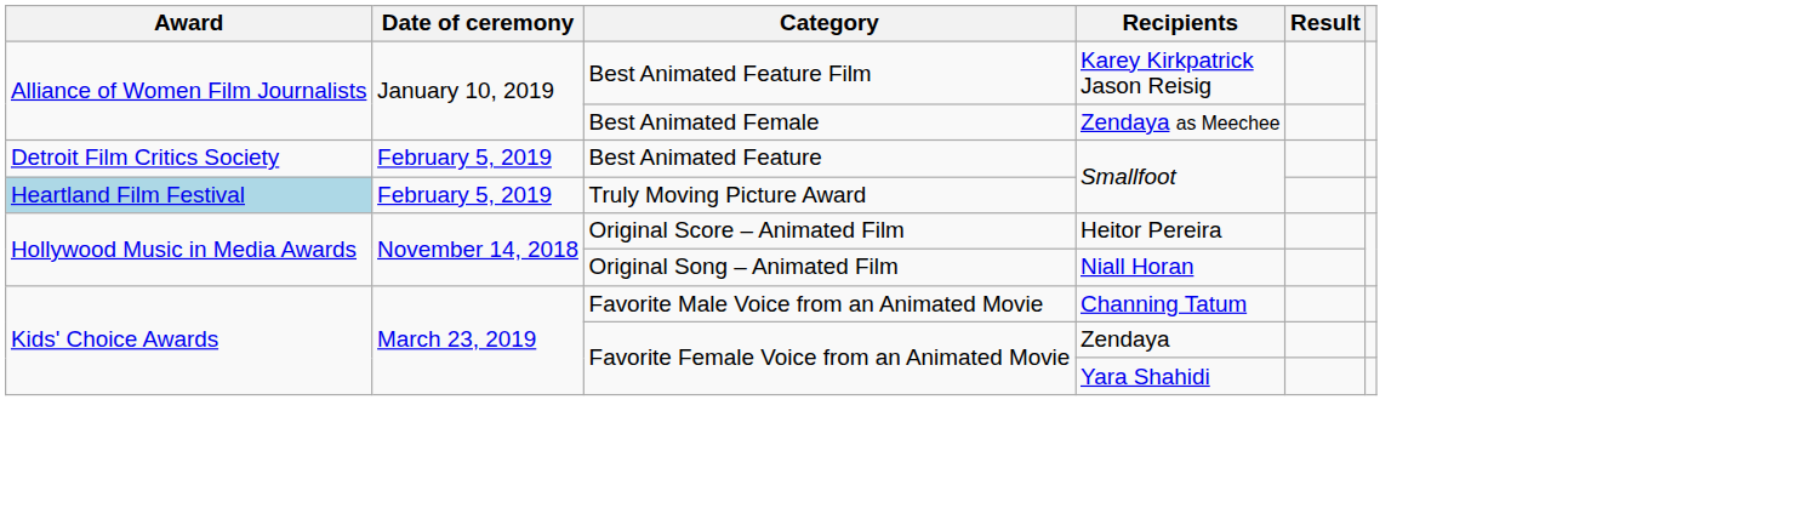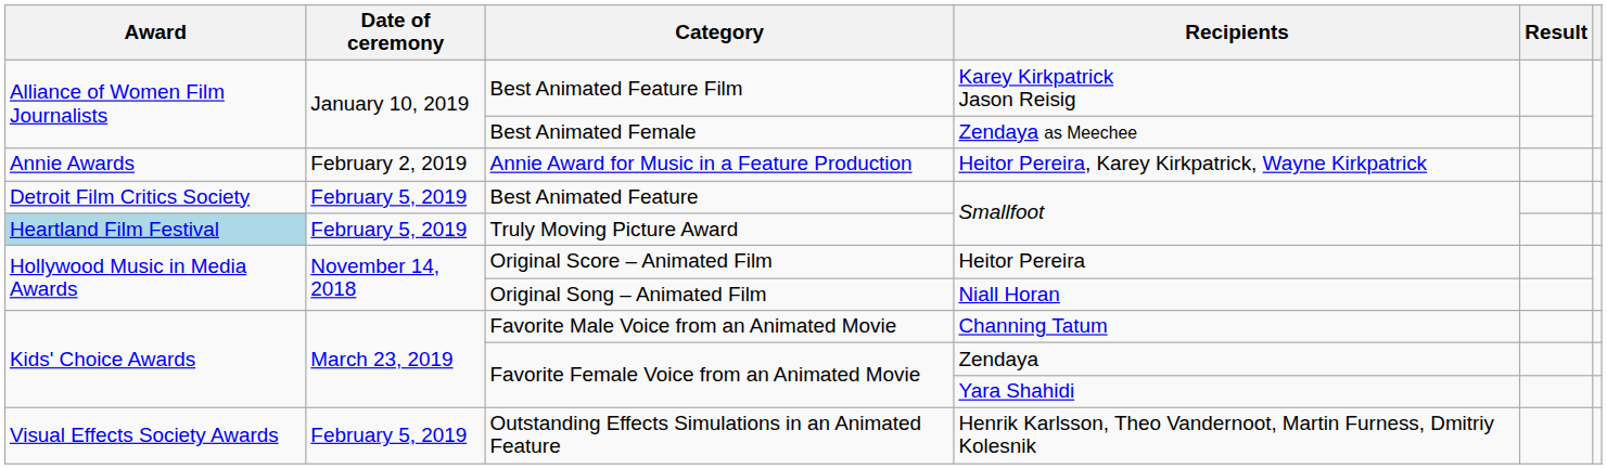 <table class="wikitable sortable">
 <tr>
 <th>Award</th>
 <th>Date of ceremony</th>
 <th>Category</th>
 <th>Recipients</th>
 <th>Result</th>
 <th class="unsortable"></th>
 </tr>
 <tr>
 <td rowspan="2"><a href='#'>Alliance of Women Film Journalists</a></td>
 <td rowspan="2">January 10, 2019</td>
 <td>Best Animated Feature Film</td>
 <td><a href='#'>Karey Kirkpatrick</a><br>Jason Reisig</td>
 <td></td>
 <td rowspan="2"></td>
 </tr>
 <tr>
 <td>Best Animated Female</td>
 <td><a href='#'>Zendaya</a> <small>as Meechee</small></td>
+<td></td>
+</tr>
+<tr>
+<td><a href='#'>Annie Awards</a></td>
+<td>February 2, 2019</td>
+<td><a href='#'>Annie Award for Music in a Feature Production</a></td>
+<td><a href='#'>Heitor Pereira</a>, Karey Kirkpatrick, <a href='#'>Wayne Kirkpatrick</a></td>
+<td></td>
 <td></td>
 </tr>
 <tr>
 <td><a href='#'>Detroit Film Critics Society</a></td>
 <td><a href='#'>February 5, 2019</a></td>
 <td>Best Animated Feature</td>
 <td rowspan="2"><em>Smallfoot</em></td>
 <td></td>
 <td></td>
 </tr>
 <tr>
 <td style="background: lightblue;"><a href='#'>Heartland Film Festival</a></td>
 <td><a href='#'>February 5, 2019</a></td>
 <td>Truly Moving Picture Award</td>
 <td></td>
 <td></td>
 </tr>
 <tr>
 <td rowspan="2"><a href='#'>Hollywood Music in Media Awards</a></td>
 <td rowspan="2"><a href='#'>November 14, 2018</a></td>
 <td>Original Score – Animated Film</td>
 <td>Heitor Pereira</td>
 <td></td>
 <td rowspan="2"></td>
 </tr>
 <tr>
 <td>Original Song – Animated Film</td>
 <td><a href='#'>Niall Horan</a></td>
 <td></td>
 </tr>
 <tr>
 <td rowspan="3"><a href='#'>Kids' Choice Awards</a></td>
 <td rowspan="3"><a href='#'>March 23, 2019</a></td>
 <td>Favorite Male Voice from an Animated Movie</td>
 <td><a href='#'>Channing Tatum</a></td>
 <td></td>
 <td></td>
 </tr>
 <tr>
 <td rowspan="2">Favorite Female Voice from an Animated Movie</td>
 <td>Zendaya</td>
 <td></td>
 <td></td>
 </tr>
 <tr>
 <td><a href='#'>Yara Shahidi</a></td>
 <td></td>
 <td></td>
 </tr>
+<tr>
+<td><a href='#'>Visual Effects Society Awards</a></td>
+<td><a href='#'>February 5, 2019</a></td>
+<td>Outstanding Effects Simulations in an Animated Feature</td>
+<td>Henrik Karlsson, Theo Vandernoot, Martin Furness, Dmitriy Kolesnik</td>
+<td></td>
+<td></td>
+</tr>
 </table>
